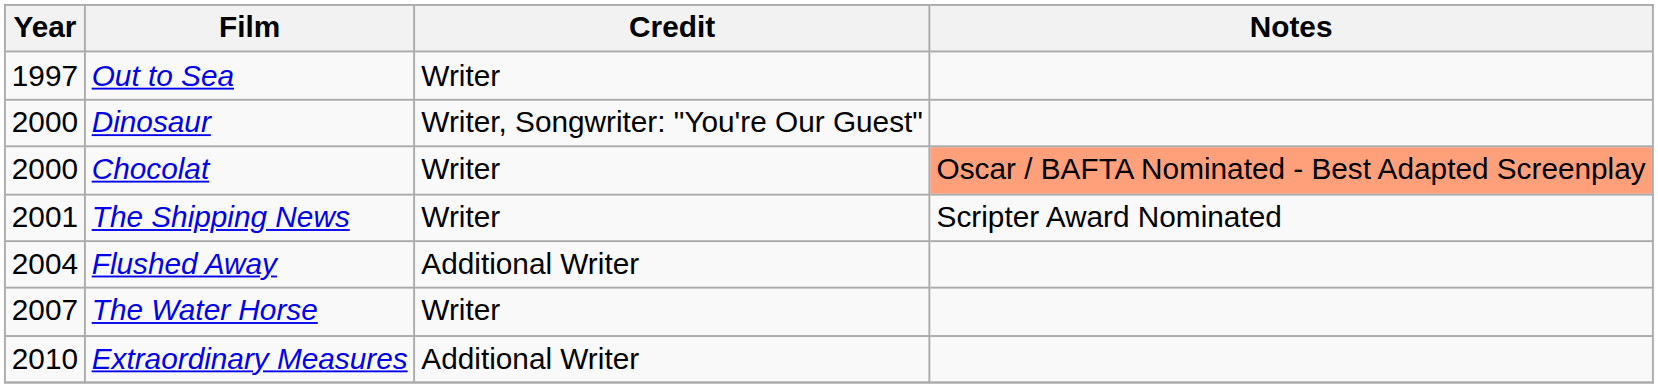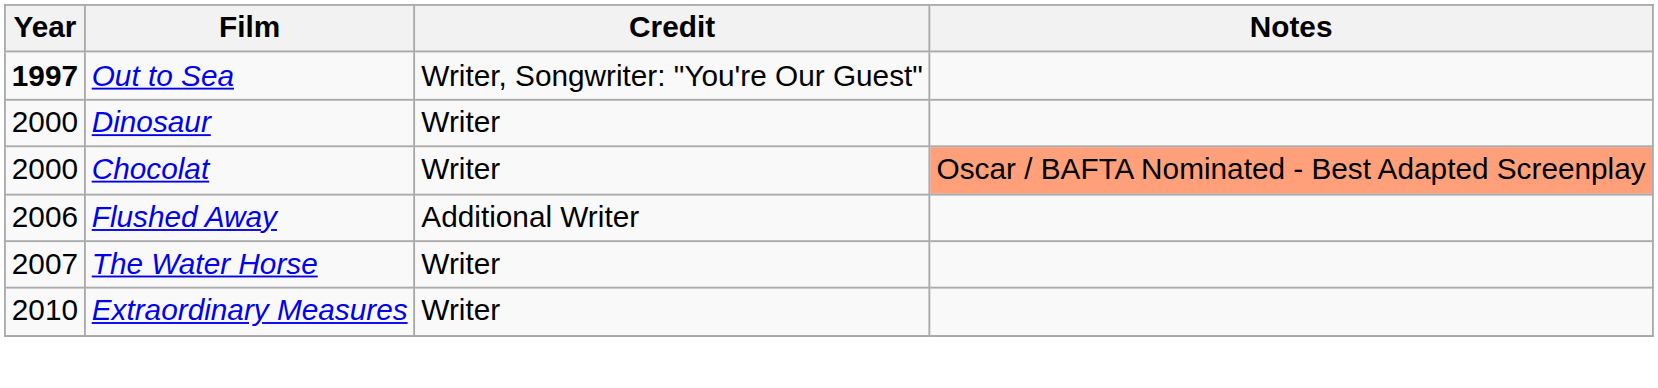 <table class="wikitable">
 <tr>
 <th>Year</th>
 <th>Film</th>
 <th>Credit</th>
 <th>Notes</th>
 </tr>
 <tr>
-<td rowspan="1">1997</td>
+<td rowspan="1"><strong>1997</strong></td>
 <td><em><a href='#'>Out to Sea</a></em></td>
-<td>Writer</td>
+<td>Writer, Songwriter:  "You're Our Guest"</td>
 <td></td>
 </tr>
 <tr>
 <td>2000</td>
 <td><em><a href='#'>Dinosaur</a></em></td>
-<td>Writer, Songwriter:  "You're Our Guest"</td>
+<td>Writer</td>
 <td></td>
 </tr>
 <tr>
 <td>2000</td>
 <td><em><a href='#'>Chocolat</a></em></td>
 <td>Writer</td>
 <td style="background: lightsalmon;">Oscar / BAFTA Nominated - Best Adapted Screenplay</td>
 </tr>
 <tr>
-<td rowspan="1">2001</td>
-<td><em><a href='#'>The Shipping News</a></em></td>
-<td>Writer</td>
-<td>Scripter Award Nominated</td>
-</tr>
-<tr>
-<td rowspan="1">2004</td>
+<td rowspan="1">2006</td>
 <td><em><a href='#'>Flushed Away</a></em></td>
 <td>Additional Writer</td>
 <td></td>
 </tr>
 <tr>
 <td rowspan="1">2007</td>
 <td><em><a href='#'>The Water Horse</a></em></td>
 <td>Writer</td>
 <td></td>
 </tr>
 <tr>
 <td rowspan="1">2010</td>
 <td><em><a href='#'>Extraordinary Measures</a></em></td>
-<td>Additional Writer</td>
+<td>Writer</td>
 <td></td>
 </tr>
 <tr>
 </tr>
 </table>
